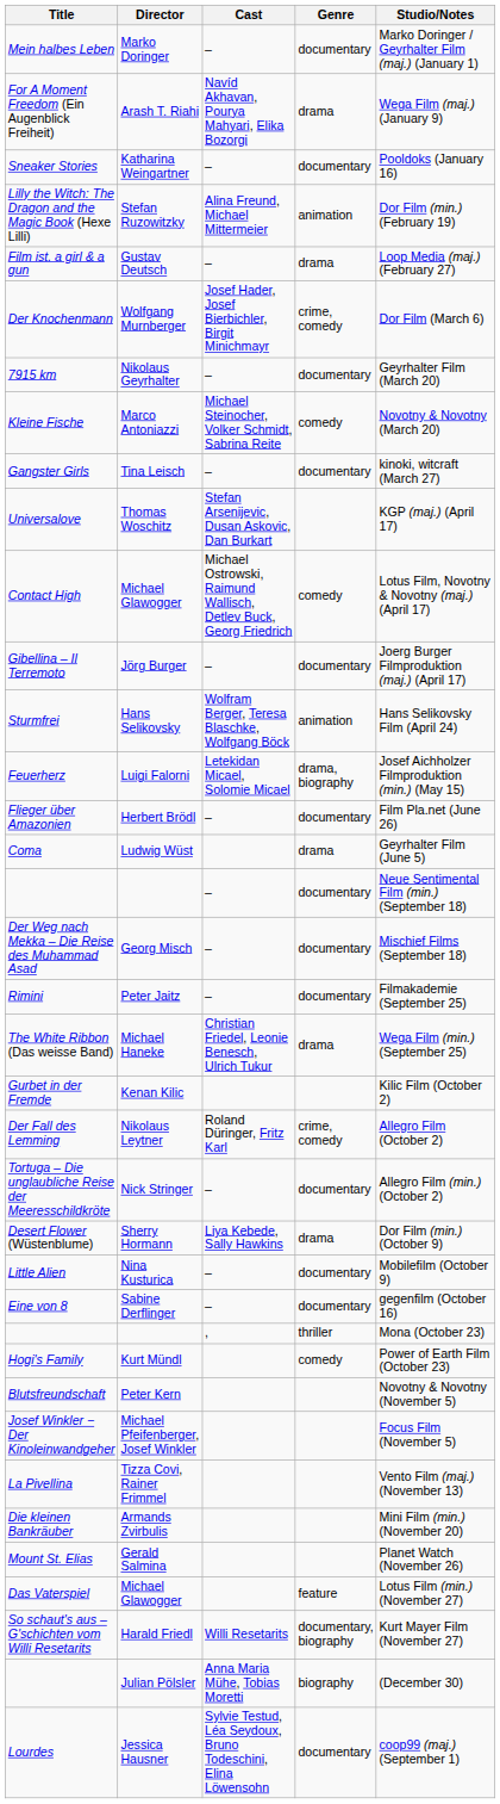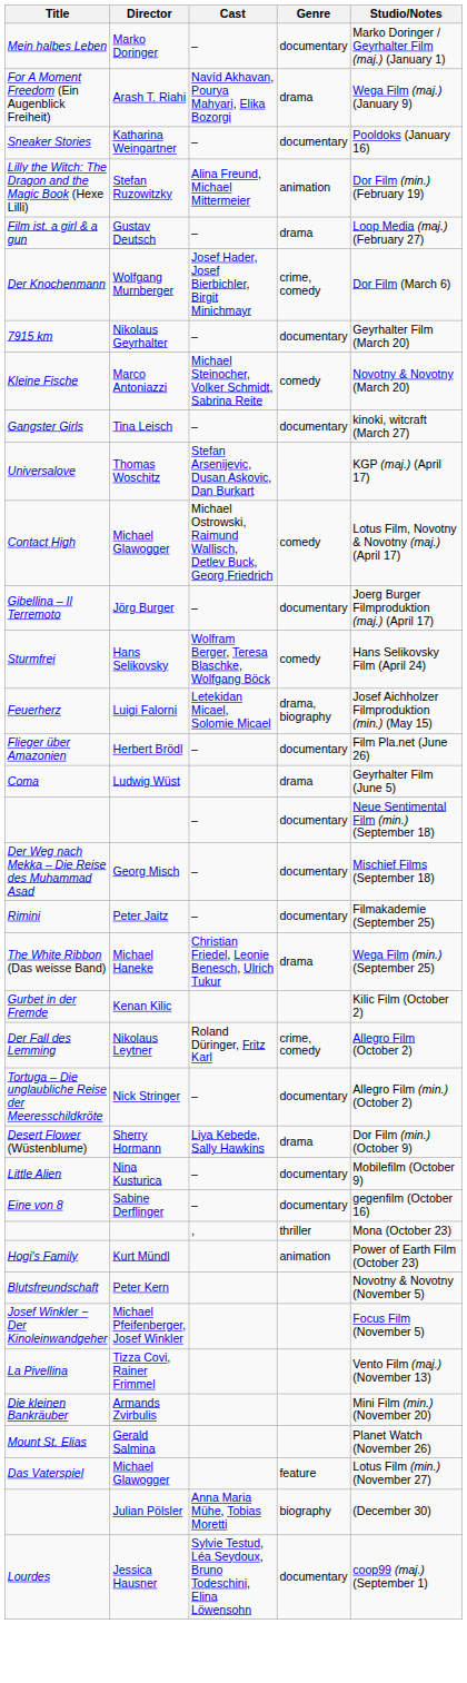 <table class="wikitable" width= "100%">
 <tr>
 <th width=21%>Title</th>
 <th width=16%>Director</th>
 <th width=22%>Cast</th>
 <th width=13%>Genre</th>
 <th width=28%>Studio/Notes</th>
 </tr>
 <tr>
 <td><em><a href='#'>Mein halbes Leben</a></em></td>
 <td><a href='#'>Marko Doringer</a></td>
 <td>–</td>
 <td>documentary</td>
 <td>Marko Doringer / <a href='#'>Geyrhalter Film</a> <em>(maj.)</em> (January 1)</td>
 </tr>
 <tr>
 <td><em><a href='#'>For A Moment Freedom</a></em> (Ein Augenblick Freiheit)</td>
 <td><a href='#'>Arash T. Riahi</a></td>
 <td><a href='#'>Navíd Akhavan</a>, <a href='#'>Pourya Mahyari</a>, <a href='#'>Elika Bozorgi</a></td>
 <td>drama</td>
 <td><a href='#'>Wega Film</a> <em>(maj.)</em> (January 9)</td>
 </tr>
 <tr>
 <td><em><a href='#'>Sneaker Stories</a></em></td>
 <td><a href='#'>Katharina Weingartner</a></td>
 <td>–</td>
 <td>documentary</td>
 <td><a href='#'>Pooldoks</a> (January 16)</td>
 </tr>
 <tr>
 <td><em><a href='#'>Lilly the Witch: The Dragon and the Magic Book</a></em> (Hexe Lilli)</td>
 <td><a href='#'>Stefan Ruzowitzky</a></td>
 <td><a href='#'>Alina Freund</a>, <a href='#'>Michael Mittermeier</a></td>
 <td>animation</td>
 <td><a href='#'>Dor Film</a> <em>(min.)</em> (February 19)</td>
 </tr>
 <tr>
 <td><em><a href='#'>Film ist. a girl & a gun</a></em></td>
 <td><a href='#'>Gustav Deutsch</a></td>
 <td>–</td>
 <td>drama</td>
 <td><a href='#'>Loop Media</a> <em>(maj.)</em> (February 27)</td>
 </tr>
 <tr>
 <td><em><a href='#'>Der Knochenmann</a></em></td>
 <td><a href='#'>Wolfgang Murnberger</a></td>
 <td><a href='#'>Josef Hader</a>, <a href='#'>Josef Bierbichler</a>, <a href='#'>Birgit Minichmayr</a></td>
 <td>crime, comedy</td>
 <td><a href='#'>Dor Film</a> (March 6)</td>
 </tr>
 <tr>
 <td><em><a href='#'>7915 km</a></em></td>
 <td><a href='#'>Nikolaus Geyrhalter</a></td>
 <td>–</td>
 <td>documentary</td>
 <td>Geyrhalter Film (March 20)</td>
 </tr>
 <tr>
 <td><em><a href='#'>Kleine Fische</a></em></td>
 <td><a href='#'>Marco Antoniazzi</a></td>
 <td><a href='#'>Michael Steinocher</a>, <a href='#'>Volker Schmidt</a>, <a href='#'>Sabrina Reite</a></td>
 <td>comedy</td>
 <td><a href='#'>Novotny & Novotny</a> (March 20)</td>
 </tr>
 <tr>
 <td><em><a href='#'>Gangster Girls</a></em></td>
 <td><a href='#'>Tina Leisch</a></td>
 <td>–</td>
 <td>documentary</td>
 <td>kinoki, witcraft (March 27)</td>
 </tr>
 <tr>
 <td><em><a href='#'>Universalove</a></em></td>
 <td><a href='#'>Thomas Woschitz</a></td>
 <td><a href='#'>Stefan Arsenijevic</a>, <a href='#'>Dusan Askovic</a>, <a href='#'>Dan Burkart</a></td>
 <td></td>
 <td>KGP <em>(maj.)</em> (April 17)</td>
 </tr>
 <tr>
 <td><em><a href='#'>Contact High</a></em></td>
 <td><a href='#'>Michael Glawogger</a></td>
 <td>Michael Ostrowski, <a href='#'>Raimund Wallisch</a>, <a href='#'>Detlev Buck</a>, <a href='#'>Georg Friedrich</a></td>
 <td>comedy</td>
 <td>Lotus Film, Novotny & Novotny <em>(maj.)</em> (April 17)</td>
 </tr>
 <tr>
 <td><em><a href='#'>Gibellina – Il Terremoto</a></em></td>
 <td><a href='#'>Jörg Burger</a></td>
 <td>–</td>
 <td>documentary</td>
 <td>Joerg Burger Filmproduktion <em>(maj.)</em> (April 17)</td>
 </tr>
 <tr>
 <td><em><a href='#'>Sturmfrei</a></em></td>
 <td><a href='#'>Hans Selikovsky</a></td>
 <td><a href='#'>Wolfram Berger</a>, <a href='#'>Teresa Blaschke</a>, <a href='#'>Wolfgang Böck</a></td>
-<td>animation</td>
+<td>comedy</td>
 <td>Hans Selikovsky Film (April 24)</td>
 </tr>
 <tr>
 <td><em><a href='#'>Feuerherz</a></em></td>
 <td><a href='#'>Luigi Falorni</a></td>
 <td><a href='#'>Letekidan Micael</a>, <a href='#'>Solomie Micael</a></td>
 <td>drama, biography</td>
 <td>Josef Aichholzer Filmproduktion <em>(min.)</em> (May 15)</td>
 </tr>
 <tr>
 <td><em><a href='#'>Flieger über Amazonien</a></em></td>
 <td><a href='#'>Herbert Brödl</a></td>
 <td>–</td>
 <td>documentary</td>
 <td>Film Pla.net (June 26)</td>
 </tr>
 <tr>
 <td><em><a href='#'>Coma</a></em></td>
 <td><a href='#'>Ludwig Wüst</a></td>
 <td></td>
 <td>drama</td>
 <td>Geyrhalter Film (June 5)</td>
 </tr>
 <tr>
 <td><em></em></td>
 <td></td>
 <td>–</td>
 <td>documentary</td>
 <td><a href='#'>Neue Sentimental Film</a> <em>(min.)</em> (September 18)</td>
 </tr>
 <tr>
 <td><em><a href='#'>Der Weg nach Mekka – Die Reise des Muhammad Asad</a></em></td>
 <td><a href='#'>Georg Misch</a></td>
 <td>–</td>
 <td>documentary</td>
 <td><a href='#'>Mischief Films</a> (September 18)</td>
 </tr>
 <tr>
 <td><em><a href='#'>Rimini</a></em></td>
 <td><a href='#'>Peter Jaitz</a></td>
 <td>–</td>
 <td>documentary</td>
 <td>Filmakademie (September 25)</td>
 </tr>
 <tr>
 <td><em><a href='#'>The White Ribbon</a></em> (Das weisse Band)</td>
 <td><a href='#'>Michael Haneke</a></td>
 <td><a href='#'>Christian Friedel</a>, <a href='#'>Leonie Benesch</a>, <a href='#'>Ulrich Tukur</a></td>
 <td>drama</td>
 <td><a href='#'>Wega Film</a> <em>(min.)</em> (September 25)</td>
 </tr>
 <tr>
 <td><em><a href='#'>Gurbet in der Fremde</a></em></td>
 <td><a href='#'>Kenan Kilic</a></td>
 <td></td>
 <td></td>
 <td>Kilic Film (October 2)</td>
 </tr>
 <tr>
 <td><em><a href='#'>Der Fall des Lemming</a></em></td>
 <td><a href='#'>Nikolaus Leytner</a></td>
 <td>Roland Düringer, <a href='#'>Fritz Karl</a></td>
 <td>crime, comedy</td>
 <td><a href='#'>Allegro Film</a> (October 2)</td>
 </tr>
 <tr>
 <td><em><a href='#'>Tortuga – Die unglaubliche Reise der Meeresschildkröte</a></em></td>
 <td><a href='#'>Nick Stringer</a></td>
 <td>–</td>
 <td>documentary</td>
 <td>Allegro Film <em>(min.)</em> (October 2)</td>
 </tr>
 <tr>
 <td><em><a href='#'>Desert Flower</a></em> (Wüstenblume)</td>
 <td><a href='#'>Sherry Hormann</a></td>
 <td><a href='#'>Liya Kebede</a>, <a href='#'>Sally Hawkins</a></td>
 <td>drama</td>
 <td>Dor Film <em>(min.)</em> (October 9)</td>
 </tr>
 <tr>
 <td><em><a href='#'>Little Alien</a></em></td>
 <td><a href='#'>Nina Kusturica</a></td>
 <td>–</td>
 <td>documentary</td>
 <td>Mobilefilm (October 9)</td>
 </tr>
 <tr>
 <td><em><a href='#'>Eine von 8</a></em></td>
 <td><a href='#'>Sabine Derflinger</a></td>
 <td>–</td>
 <td>documentary</td>
 <td>gegenfilm (October 16)</td>
 </tr>
 <tr>
 <td><em></em></td>
 <td></td>
 <td>, </td>
 <td>thriller</td>
 <td>Mona (October 23)</td>
 </tr>
 <tr>
 <td><em><a href='#'>Hogi's Family</a></em></td>
 <td><a href='#'>Kurt Mündl</a></td>
 <td></td>
-<td>comedy</td>
+<td>animation</td>
 <td>Power of Earth Film (October 23)</td>
 </tr>
 <tr>
 <td><em><a href='#'>Blutsfreundschaft</a></em></td>
 <td><a href='#'>Peter Kern</a></td>
 <td></td>
 <td></td>
 <td>Novotny & Novotny (November 5)</td>
 </tr>
 <tr>
 <td><em><a href='#'>Josef Winkler − Der Kinoleinwandgeher</a></em></td>
 <td><a href='#'>Michael Pfeifenberger</a>, <a href='#'>Josef Winkler</a></td>
 <td></td>
 <td></td>
 <td><a href='#'>Focus Film</a> (November 5)</td>
 </tr>
 <tr>
 <td><em><a href='#'>La Pivellina</a></em></td>
 <td><a href='#'>Tizza Covi</a>, <a href='#'>Rainer Frimmel</a></td>
 <td></td>
 <td></td>
 <td>Vento Film <em>(maj.)</em> (November 13)</td>
 </tr>
 <tr>
 <td><em><a href='#'>Die kleinen Bankräuber</a></em></td>
 <td><a href='#'>Armands Zvirbulis</a></td>
 <td></td>
 <td></td>
 <td>Mini Film <em>(min.)</em> (November 20)</td>
 </tr>
 <tr>
 <td><em><a href='#'>Mount St. Elias</a></em></td>
 <td><a href='#'>Gerald Salmina</a></td>
 <td></td>
 <td></td>
 <td>Planet Watch (November 26)</td>
 </tr>
 <tr>
 <td><em><a href='#'>Das Vaterspiel</a></em></td>
 <td><a href='#'>Michael Glawogger</a></td>
 <td></td>
 <td>feature</td>
 <td>Lotus Film <em>(min.)</em> (November 27)</td>
 </tr>
 <tr>
-<td><em><a href='#'>So schaut's aus – G'schichten vom Willi Resetarits</a></em></td>
-<td><a href='#'>Harald Friedl</a></td>
-<td><a href='#'>Willi Resetarits</a></td>
-<td>documentary, biography</td>
-<td>Kurt Mayer Film (November 27)</td>
-</tr>
-<tr>
 <td><em></em></td>
 <td><a href='#'>Julian Pölsler</a></td>
 <td><a href='#'>Anna Maria Mühe</a>, <a href='#'>Tobias Moretti</a></td>
 <td>biography</td>
 <td>(December 30)</td>
 </tr>
 <tr>
 <td><em><a href='#'>Lourdes</a></em></td>
 <td><a href='#'>Jessica Hausner</a></td>
 <td><a href='#'>Sylvie Testud</a>, <a href='#'>Léa Seydoux</a>, <a href='#'>Bruno Todeschini</a>, <a href='#'>Elina Löwensohn</a></td>
 <td>documentary</td>
 <td><a href='#'>coop99</a> <em>(maj.)</em> (September 1)</td>
 </tr>
 </table>
